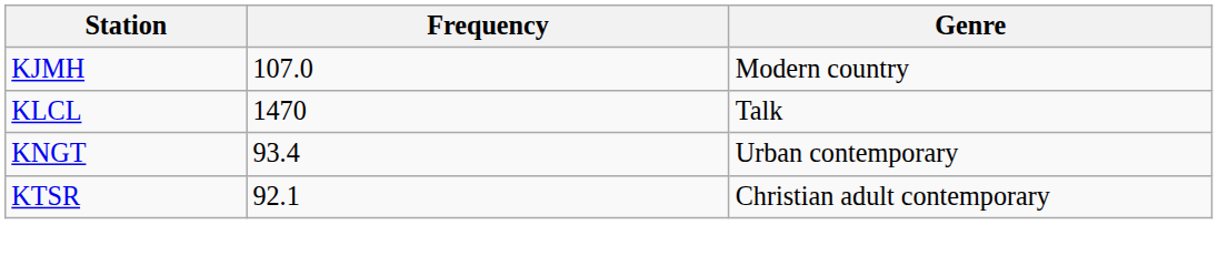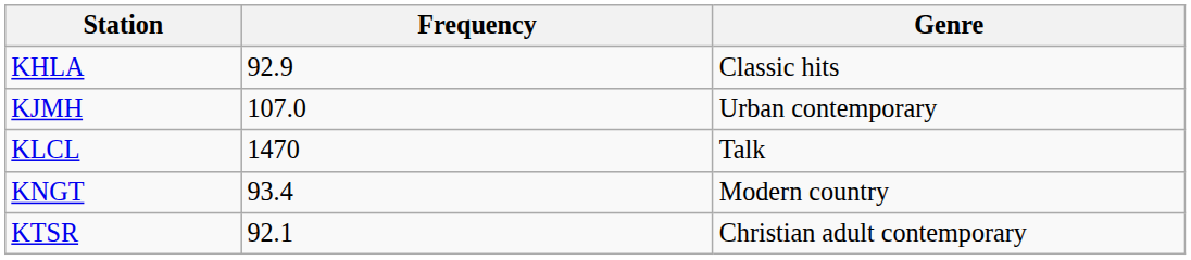 <table class="wikitable" style="width:45em;">
 <tr>
 <th style="width:20%">Station</th>
 <th style="width:40%">Frequency</th>
 <th style="width:40%">Genre</th>
 </tr>
 <tr>
+<td><a href='#'>KHLA</a></td>
+<td>92.9</td>
+<td>Classic hits</td>
+</tr>
+<tr>
 <td><a href='#'>KJMH</a></td>
 <td>107.0</td>
-<td>Modern country</td>
+<td>Urban contemporary</td>
 </tr>
 <tr>
 <td><a href='#'>KLCL</a></td>
 <td>1470</td>
 <td>Talk</td>
 </tr>
 <tr>
 <td><a href='#'>KNGT</a></td>
 <td>93.4</td>
-<td>Urban contemporary</td>
+<td>Modern country</td>
 </tr>
 <tr>
 <td><a href='#'>KTSR</a></td>
 <td>92.1</td>
 <td>Christian adult contemporary</td>
 </tr>
 </table>
